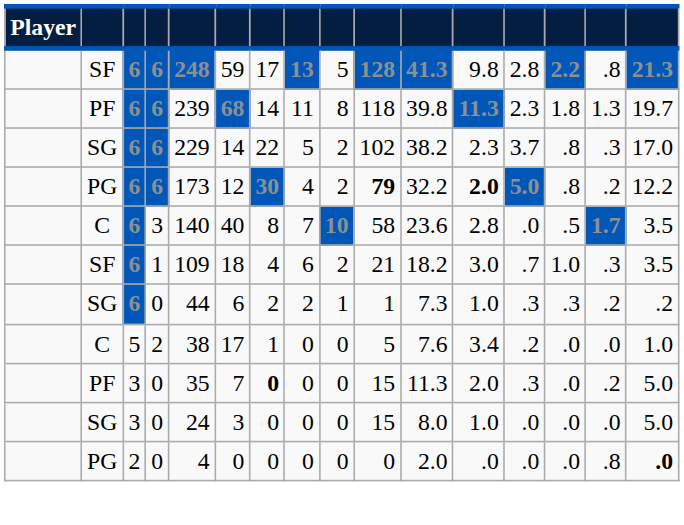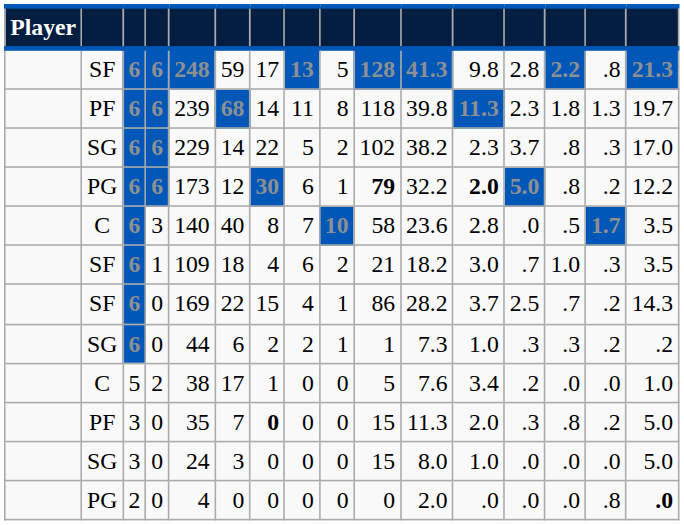 <table class="wikitable sortable" style="font-size: 95%; text-align:right;">
 <tr>
 <th style="background:#041E42; color:#FFFFFF; border-top:#0057B7 3px solid; border-bottom:#0057B7 3px solid;">Player</th>
 <th style="background:#041E42; color:#FFFFFF; border-top:#0057B7 3px solid; border-bottom:#0057B7 3px solid;"></th>
 <th style="background:#041E42; color:#FFFFFF; border-top:#0057B7 3px solid; border-bottom:#0057B7 3px solid;"></th>
 <th style="background:#041E42; color:#FFFFFF; border-top:#0057B7 3px solid; border-bottom:#0057B7 3px solid;"></th>
 <th style="background:#041E42; color:#FFFFFF; border-top:#0057B7 3px solid; border-bottom:#0057B7 3px solid;"></th>
 <th style="background:#041E42; color:#FFFFFF; border-top:#0057B7 3px solid; border-bottom:#0057B7 3px solid;"></th>
 <th style="background:#041E42; color:#FFFFFF; border-top:#0057B7 3px solid; border-bottom:#0057B7 3px solid;"></th>
 <th style="background:#041E42; color:#FFFFFF; border-top:#0057B7 3px solid; border-bottom:#0057B7 3px solid;"></th>
 <th style="background:#041E42; color:#FFFFFF; border-top:#0057B7 3px solid; border-bottom:#0057B7 3px solid;"></th>
 <th style="background:#041E42; color:#FFFFFF; border-top:#0057B7 3px solid; border-bottom:#0057B7 3px solid;"></th>
 <th style="background:#041E42; color:#FFFFFF; border-top:#0057B7 3px solid; border-bottom:#0057B7 3px solid;"></th>
 <th style="background:#041E42; color:#FFFFFF; border-top:#0057B7 3px solid; border-bottom:#0057B7 3px solid;"></th>
 <th style="background:#041E42; color:#FFFFFF; border-top:#0057B7 3px solid; border-bottom:#0057B7 3px solid;"></th>
 <th style="background:#041E42; color:#FFFFFF; border-top:#0057B7 3px solid; border-bottom:#0057B7 3px solid;"></th>
 <th style="background:#041E42; color:#FFFFFF; border-top:#0057B7 3px solid; border-bottom:#0057B7 3px solid;"></th>
 <th style="background:#041E42; color:#FFFFFF; border-top:#0057B7 3px solid; border-bottom:#0057B7 3px solid;"></th>
 </tr>
 <tr>
 <td style="text-align:left;"></td>
 <td style="text-align:center;">SF</td>
 <td style="background:#0057B7; color:#8D9093;"><strong>6</strong></td>
 <td style="background:#0057B7; color:#8D9093;"><strong>6</strong></td>
 <td style="background:#0057B7; color:#8D9093;"><strong>248</strong></td>
 <td>59</td>
 <td>17</td>
 <td style="background:#0057B7; color:#8D9093;"><strong>13</strong></td>
 <td>5</td>
 <td style="background:#0057B7; color:#8D9093;"><strong>128</strong></td>
 <td style="background:#0057B7; color:#8D9093;"><strong>41.3</strong></td>
 <td>9.8</td>
 <td>2.8</td>
 <td style="background:#0057B7; color:#8D9093;"><strong>2.2</strong></td>
 <td>.8</td>
 <td style="background:#0057B7; color:#8D9093;"><strong>21.3</strong></td>
 </tr>
 <tr>
 <td style="text-align:left;"></td>
 <td style="text-align:center;">PF</td>
 <td style="background:#0057B7; color:#8D9093;"><strong>6</strong></td>
 <td style="background:#0057B7; color:#8D9093;"><strong>6</strong></td>
 <td>239</td>
 <td style="background:#0057B7; color:#8D9093;"><strong>68</strong></td>
 <td>14</td>
 <td>11</td>
 <td>8</td>
 <td>118</td>
 <td>39.8</td>
 <td style="background:#0057B7; color:#8D9093;"><strong>11.3</strong></td>
 <td>2.3</td>
 <td>1.8</td>
 <td>1.3</td>
 <td>19.7</td>
 </tr>
 <tr>
 <td style="text-align:left;"></td>
 <td style="text-align:center;">SG</td>
 <td style="background:#0057B7; color:#8D9093;"><strong>6</strong></td>
 <td style="background:#0057B7; color:#8D9093;"><strong>6</strong></td>
 <td>229</td>
 <td>14</td>
 <td>22</td>
 <td>5</td>
 <td>2</td>
 <td>102</td>
 <td>38.2</td>
 <td>2.3</td>
 <td>3.7</td>
 <td>.8</td>
 <td>.3</td>
 <td>17.0</td>
 </tr>
 <tr>
 <td style="text-align:left;"></td>
 <td style="text-align:center;">PG</td>
 <td style="background:#0057B7; color:#8D9093;"><strong>6</strong></td>
 <td style="background:#0057B7; color:#8D9093;"><strong>6</strong></td>
 <td>173</td>
 <td>12</td>
 <td style="background:#0057B7; color:#8D9093;"><strong>30</strong></td>
-<td>4</td>
-<td>2</td>
+<td>6</td>
+<td>1</td>
 <td><strong>79</strong></td>
 <td>32.2</td>
 <td><strong>2.0</strong></td>
 <td style="background:#0057B7; color:#8D9093;"><strong>5.0</strong></td>
 <td>.8</td>
 <td>.2</td>
 <td>12.2</td>
 </tr>
 <tr>
 <td style="text-align:left;"></td>
 <td style="text-align:center;">C</td>
 <td style="background:#0057B7; color:#8D9093;"><strong>6</strong></td>
 <td>3</td>
 <td>140</td>
 <td>40</td>
 <td>8</td>
 <td>7</td>
 <td style="background:#0057B7; color:#8D9093;"><strong>10</strong></td>
 <td>58</td>
 <td>23.6</td>
 <td>2.8</td>
 <td>.0</td>
 <td>.5</td>
 <td style="background:#0057B7; color:#8D9093;"><strong>1.7</strong></td>
 <td>3.5</td>
 </tr>
 <tr>
 <td style="text-align:left;"></td>
 <td style="text-align:center;">SF</td>
 <td style="background:#0057B7; color:#8D9093;"><strong>6</strong></td>
 <td>1</td>
 <td>109</td>
 <td>18</td>
 <td>4</td>
 <td>6</td>
 <td>2</td>
 <td>21</td>
 <td>18.2</td>
 <td>3.0</td>
 <td>.7</td>
 <td>1.0</td>
 <td>.3</td>
 <td>3.5</td>
+</tr>
+<tr>
+<td style="text-align:left;"></td>
+<td style="text-align:center;">SF</td>
+<td style="background:#0057B7; color:#8D9093;"><strong>6</strong></td>
+<td>0</td>
+<td>169</td>
+<td>22</td>
+<td>15</td>
+<td>4</td>
+<td>1</td>
+<td>86</td>
+<td>28.2</td>
+<td>3.7</td>
+<td>2.5</td>
+<td>.7</td>
+<td>.2</td>
+<td>14.3</td>
 </tr>
 <tr>
 <td style="text-align:left;"></td>
 <td style="text-align:center;">SG</td>
 <td style="background:#0057B7; color:#8D9093;"><strong>6</strong></td>
 <td>0</td>
 <td>44</td>
 <td>6</td>
 <td>2</td>
 <td>2</td>
 <td>1</td>
 <td>1</td>
 <td>7.3</td>
 <td>1.0</td>
 <td>.3</td>
 <td>.3</td>
 <td>.2</td>
 <td>.2</td>
 </tr>
 <tr>
 <td style="text-align:left;"></td>
 <td style="text-align:center;">C</td>
 <td>5</td>
 <td>2</td>
 <td>38</td>
 <td>17</td>
 <td>1</td>
 <td>0</td>
 <td>0</td>
 <td>5</td>
 <td>7.6</td>
 <td>3.4</td>
 <td>.2</td>
 <td>.0</td>
 <td>.0</td>
 <td>1.0</td>
 </tr>
 <tr>
 <td style="text-align:left;"></td>
 <td style="text-align:center;">PF</td>
 <td>3</td>
 <td>0</td>
 <td>35</td>
 <td>7</td>
 <td><strong>0</strong></td>
 <td>0</td>
 <td>0</td>
 <td>15</td>
 <td>11.3</td>
 <td>2.0</td>
 <td>.3</td>
-<td>.0</td>
+<td>.8</td>
 <td>.2</td>
 <td>5.0</td>
 </tr>
 <tr>
 <td style="text-align:left;"></td>
 <td style="text-align:center;">SG</td>
 <td>3</td>
 <td>0</td>
 <td>24</td>
 <td>3</td>
 <td>0</td>
 <td>0</td>
 <td>0</td>
 <td>15</td>
 <td>8.0</td>
 <td>1.0</td>
 <td>.0</td>
 <td>.0</td>
 <td>.0</td>
 <td>5.0</td>
 </tr>
 <tr>
 <td style="text-align:left;"></td>
 <td style="text-align:center;">PG</td>
 <td>2</td>
 <td>0</td>
 <td>4</td>
 <td>0</td>
 <td>0</td>
 <td>0</td>
 <td>0</td>
 <td>0</td>
 <td>2.0</td>
 <td>.0</td>
 <td>.0</td>
 <td>.0</td>
 <td>.8</td>
 <td><strong>.0</strong></td>
 </tr>
 </table>
